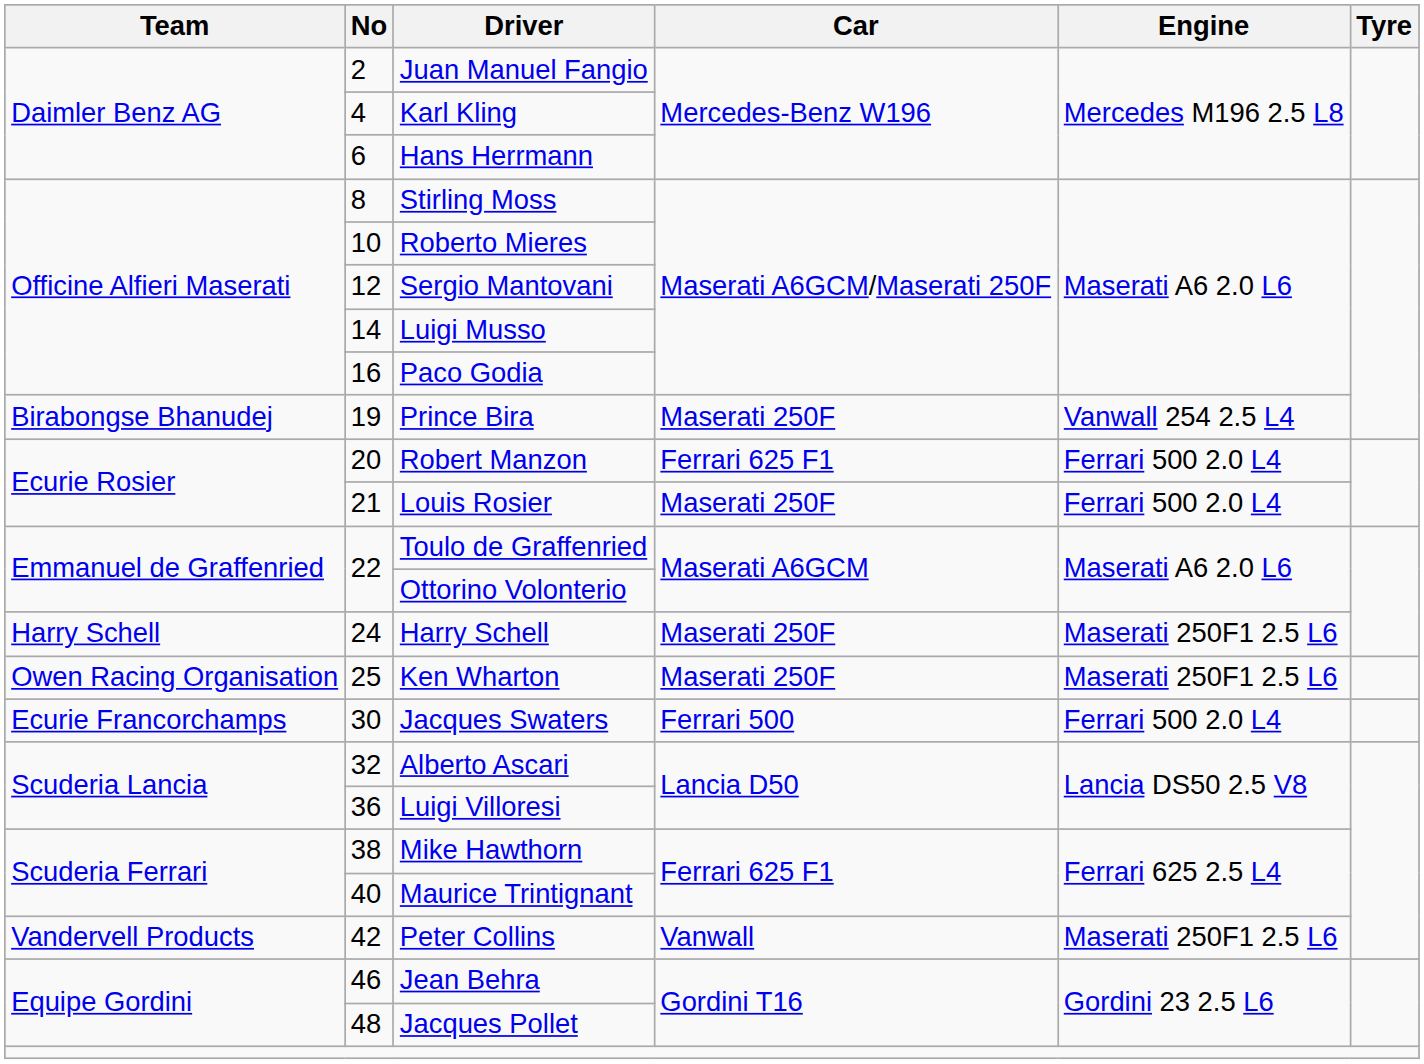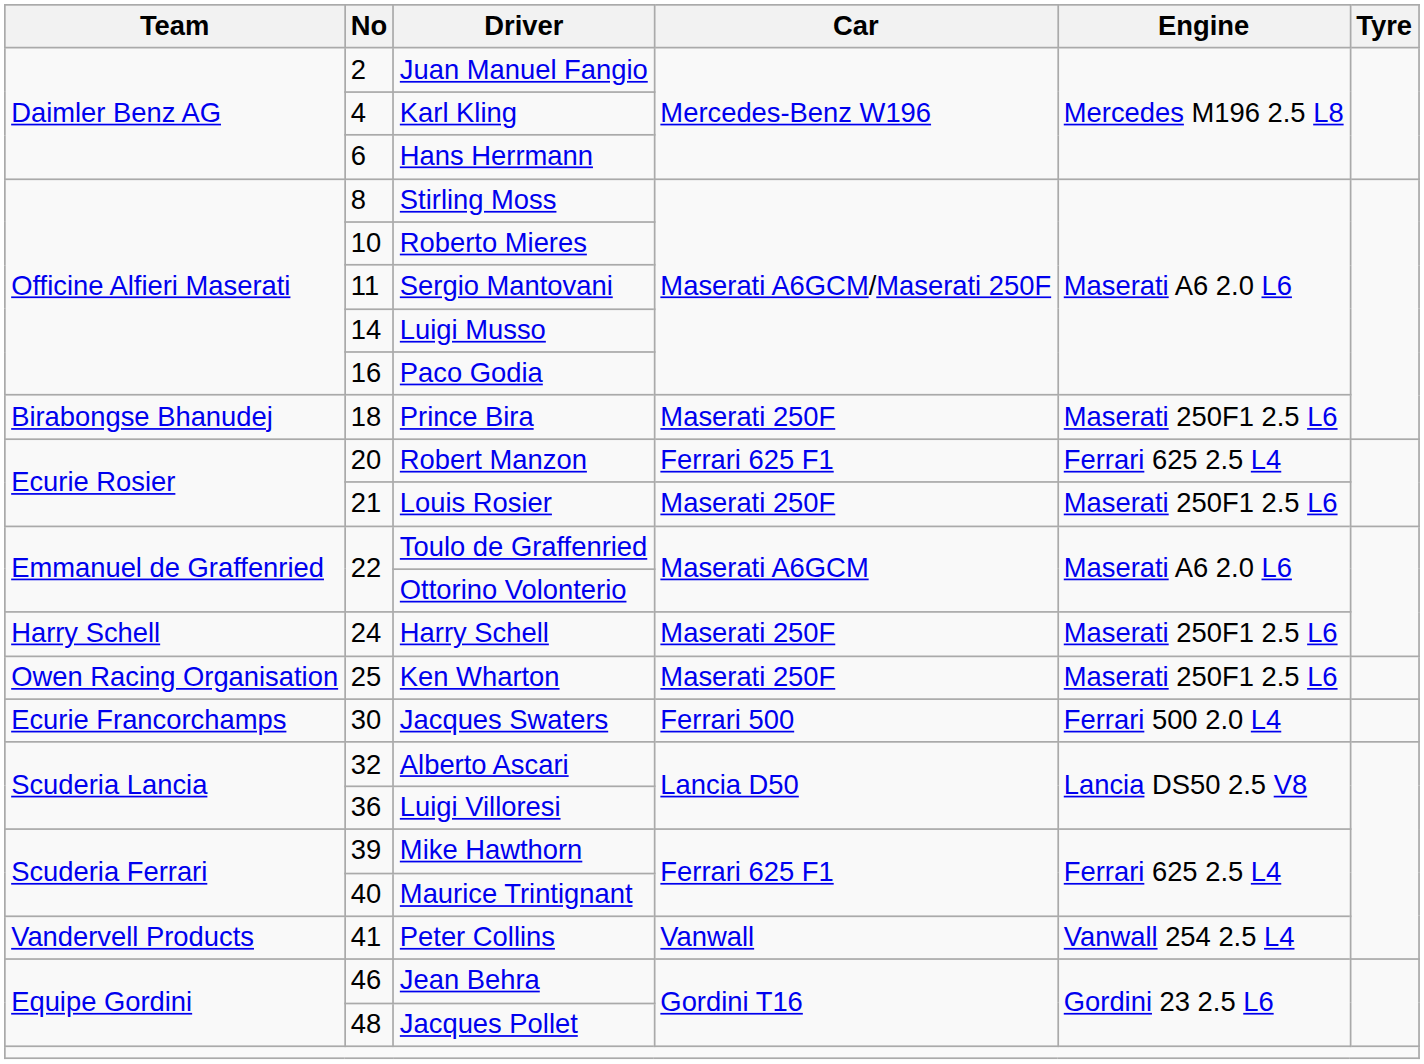 <table class="wikitable">
 <tr>
 <th>Team</th>
 <th>No</th>
 <th>Driver</th>
 <th>Car</th>
 <th>Engine</th>
 <th>Tyre</th>
 </tr>
 <tr>
 <td rowspan="3"> <a href='#'>Daimler Benz AG</a></td>
 <td>2</td>
 <td> <a href='#'>Juan Manuel Fangio</a></td>
 <td rowspan="3"><a href='#'>Mercedes-Benz W196</a></td>
 <td rowspan="3"><a href='#'>Mercedes</a> M196 2.5 <a href='#'>L8</a></td>
 <td rowspan="3"></td>
 </tr>
 <tr>
 <td>4</td>
 <td> <a href='#'>Karl Kling</a></td>
 </tr>
 <tr>
 <td>6</td>
 <td> <a href='#'>Hans Herrmann</a></td>
 </tr>
 <tr>
 <td rowspan="5"> <a href='#'>Officine Alfieri Maserati</a></td>
 <td>8</td>
 <td> <a href='#'>Stirling Moss</a></td>
 <td rowspan="5"><a href='#'>Maserati A6GCM</a>/<a href='#'>Maserati 250F</a></td>
 <td rowspan="5"><a href='#'>Maserati</a> A6 2.0 <a href='#'>L6</a></td>
 <td rowspan="6"></td>
 </tr>
 <tr>
 <td>10</td>
 <td> <a href='#'>Roberto Mieres</a></td>
 </tr>
 <tr>
-<td>12</td>
+<td>11</td>
 <td> <a href='#'>Sergio Mantovani</a></td>
 </tr>
 <tr>
 <td>14</td>
 <td> <a href='#'>Luigi Musso</a></td>
 </tr>
 <tr>
 <td>16</td>
 <td> <a href='#'>Paco Godia</a></td>
 </tr>
 <tr>
 <td> <a href='#'>Birabongse Bhanudej</a></td>
-<td>19</td>
+<td>18</td>
 <td> <a href='#'>Prince Bira</a></td>
 <td><a href='#'>Maserati 250F</a></td>
-<td><a href='#'>Vanwall</a> 254 2.5 <a href='#'>L4</a></td>
+<td><a href='#'>Maserati</a> 250F1 2.5 <a href='#'>L6</a></td>
 </tr>
 <tr>
 <td rowspan="2"> <a href='#'>Ecurie Rosier</a></td>
 <td>20</td>
 <td> <a href='#'>Robert Manzon</a></td>
 <td><a href='#'>Ferrari 625 F1</a></td>
-<td><a href='#'>Ferrari</a> 500 2.0 <a href='#'>L4</a></td>
+<td><a href='#'>Ferrari</a> 625 2.5 <a href='#'>L4</a></td>
 <td rowspan="2"><br></td>
 </tr>
 <tr>
 <td>21</td>
 <td> <a href='#'>Louis Rosier</a></td>
 <td><a href='#'>Maserati 250F</a></td>
-<td><a href='#'>Ferrari</a> 500 2.0 <a href='#'>L4</a></td>
+<td><a href='#'>Maserati</a> 250F1 2.5 <a href='#'>L6</a></td>
 </tr>
 <tr>
 <td rowspan="2"> <a href='#'>Emmanuel de Graffenried</a></td>
 <td rowspan="2">22</td>
 <td> <a href='#'>Toulo de Graffenried</a></td>
 <td rowspan="2"><a href='#'>Maserati A6GCM</a></td>
 <td rowspan="2"><a href='#'>Maserati</a> A6 2.0 <a href='#'>L6</a></td>
 <td rowspan="3"></td>
 </tr>
 <tr>
 <td> <a href='#'>Ottorino Volonterio</a></td>
 </tr>
 <tr>
 <td> <a href='#'>Harry Schell</a></td>
 <td>24</td>
 <td> <a href='#'>Harry Schell</a></td>
 <td><a href='#'>Maserati 250F</a></td>
 <td><a href='#'>Maserati</a> 250F1 2.5 <a href='#'>L6</a></td>
 </tr>
 <tr>
 <td> <a href='#'>Owen Racing Organisation</a></td>
 <td>25</td>
 <td> <a href='#'>Ken Wharton</a></td>
 <td><a href='#'>Maserati 250F</a></td>
 <td><a href='#'>Maserati</a> 250F1 2.5 <a href='#'>L6</a></td>
 <td></td>
 </tr>
 <tr>
 <td> <a href='#'>Ecurie Francorchamps</a></td>
 <td>30</td>
 <td> <a href='#'>Jacques Swaters</a></td>
 <td><a href='#'>Ferrari 500</a></td>
 <td><a href='#'>Ferrari</a> 500 2.0 <a href='#'>L4</a></td>
 <td></td>
 </tr>
 <tr>
 <td rowspan="2"> <a href='#'>Scuderia Lancia</a></td>
 <td>32</td>
 <td> <a href='#'>Alberto Ascari</a></td>
 <td rowspan="2"><a href='#'>Lancia D50</a></td>
 <td rowspan="2"><a href='#'>Lancia</a> DS50 2.5 <a href='#'>V8</a></td>
 <td rowspan="5"></td>
 </tr>
 <tr>
 <td>36</td>
 <td> <a href='#'>Luigi Villoresi</a></td>
 </tr>
 <tr>
 <td rowspan="2"> <a href='#'>Scuderia Ferrari</a></td>
-<td>38</td>
+<td>39</td>
 <td> <a href='#'>Mike Hawthorn</a></td>
 <td rowspan="2"><a href='#'>Ferrari 625 F1</a></td>
 <td rowspan="2"><a href='#'>Ferrari</a> 625 2.5 <a href='#'>L4</a></td>
 </tr>
 <tr>
 <td>40</td>
 <td> <a href='#'>Maurice Trintignant</a></td>
 </tr>
 <tr>
 <td> <a href='#'>Vandervell Products</a></td>
-<td>42</td>
+<td>41</td>
 <td> <a href='#'>Peter Collins</a></td>
 <td><a href='#'>Vanwall</a></td>
-<td><a href='#'>Maserati</a> 250F1 2.5 <a href='#'>L6</a></td>
+<td><a href='#'>Vanwall</a> 254 2.5 <a href='#'>L4</a></td>
 </tr>
 <tr>
 <td rowspan="2"> <a href='#'>Equipe Gordini</a></td>
 <td>46</td>
 <td> <a href='#'>Jean Behra</a></td>
 <td rowspan="2"><a href='#'>Gordini T16</a></td>
 <td rowspan="2"><a href='#'>Gordini</a> 23 2.5 <a href='#'>L6</a></td>
 <td rowspan="2"></td>
 </tr>
 <tr>
 <td>48</td>
 <td> <a href='#'>Jacques Pollet</a></td>
 </tr>
 <tr>
 <td colspan=6></td>
 </tr>
 </table>
